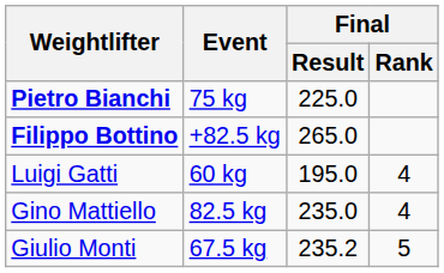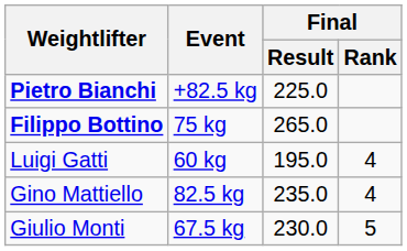 <table class=wikitable style="font-size:90%">
 <tr>
 <th rowspan=2>Weightlifter</th>
 <th rowspan=2>Event</th>
 <th colspan=2>Final</th>
 </tr>
 <tr>
 <th>Result</th>
 <th>Rank</th>
 </tr>
 <tr>
 <td><strong><a href='#'>Pietro Bianchi</a></strong></td>
-<td><a href='#'>75 kg</a></td>
+<td><a href='#'>+82.5 kg</a></td>
 <td align=center>225.0</td>
 <td align=center></td>
 </tr>
 <tr>
 <td><strong><a href='#'>Filippo Bottino</a></strong></td>
-<td><a href='#'>+82.5 kg</a></td>
+<td><a href='#'>75 kg</a></td>
 <td align=center>265.0</td>
 <td align=center></td>
 </tr>
 <tr>
 <td><a href='#'>Luigi Gatti</a></td>
 <td><a href='#'>60 kg</a></td>
 <td align=center>195.0</td>
 <td align=center>4</td>
 </tr>
 <tr>
 <td><a href='#'>Gino Mattiello</a></td>
 <td><a href='#'>82.5 kg</a></td>
 <td align=center>235.0</td>
 <td align=center>4</td>
 </tr>
 <tr>
 <td><a href='#'>Giulio Monti</a></td>
 <td><a href='#'>67.5 kg</a></td>
-<td align=center>235.2</td>
+<td align=center>230.0</td>
 <td align=center>5</td>
 </tr>
 </table>
